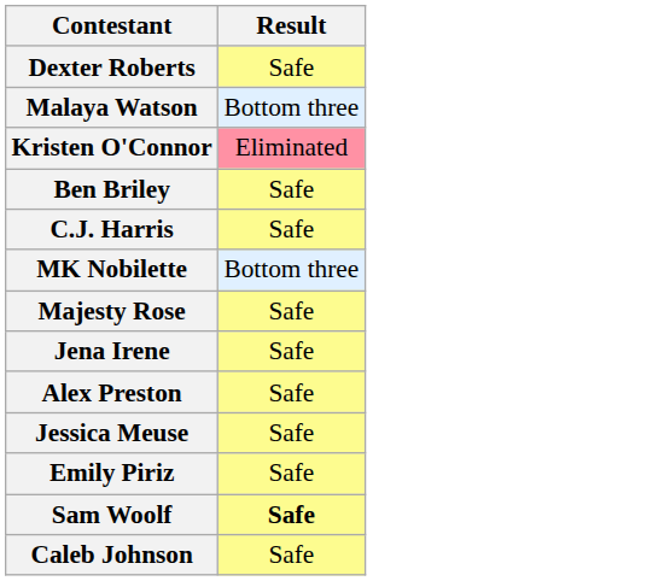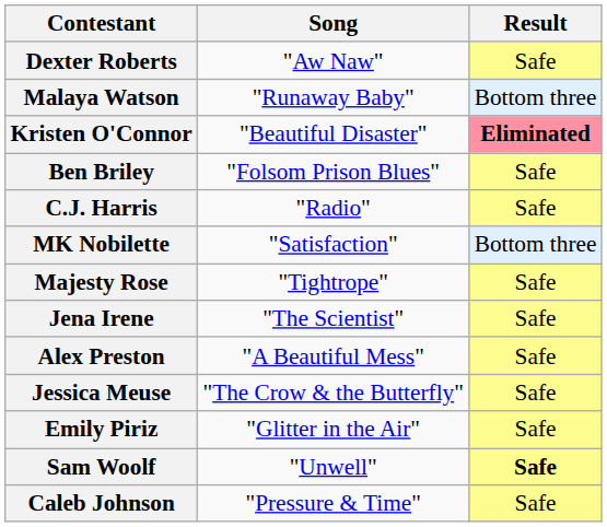 <table class="wikitable unsortable" style="text-align:center;">
 <tr>
 <th scope="col">Contestant</th>
+<th scope="col">Song</th>
 <th scope="col">Result</th>
 </tr>
 <tr>
 <th scope="row">Dexter Roberts</th>
+<td>"<a href='#'>Aw Naw</a>"</td>
 <td style="background:#fdfc8f;">Safe</td>
 </tr>
 <tr>
 <th scope="row">Malaya Watson</th>
+<td>"<a href='#'>Runaway Baby</a>"</td>
 <td bgcolor="E0F0FF">Bottom three</td>
 </tr>
 <tr>
 <th scope="row">Kristen O'Connor</th>
-<td bgcolor="FF91A4">Eliminated</td>
+<td>"<a href='#'>Beautiful Disaster</a>"</td>
+<td bgcolor="FF91A4"><strong>Eliminated</strong></td>
 </tr>
 <tr>
 <th scope="row">Ben Briley</th>
+<td>"<a href='#'>Folsom Prison Blues</a>"</td>
 <td style="background:#fdfc8f;">Safe</td>
 </tr>
 <tr>
 <th scope="row">C.J. Harris</th>
+<td>"<a href='#'>Radio</a>"</td>
 <td style="background:#fdfc8f;">Safe</td>
 </tr>
 <tr>
 <th scope="row">MK Nobilette</th>
+<td>"<a href='#'>Satisfaction</a>"</td>
 <td bgcolor="E0F0FF">Bottom three</td>
 </tr>
 <tr>
 <th scope="row">Majesty Rose</th>
+<td>"<a href='#'>Tightrope</a>"</td>
 <td style="background:#fdfc8f;">Safe</td>
 </tr>
 <tr>
 <th scope="row">Jena Irene</th>
+<td>"<a href='#'>The Scientist</a>"</td>
 <td style="background:#fdfc8f;">Safe</td>
 </tr>
 <tr>
 <th scope="row">Alex Preston</th>
+<td>"<a href='#'>A Beautiful Mess</a>"</td>
 <td style="background:#fdfc8f;">Safe</td>
 </tr>
 <tr>
 <th scope="row">Jessica Meuse</th>
+<td>"<a href='#'>The Crow & the Butterfly</a>"</td>
 <td style="background:#fdfc8f;">Safe</td>
 </tr>
 <tr>
 <th scope="row">Emily Piriz</th>
+<td>"<a href='#'>Glitter in the Air</a>"</td>
 <td style="background:#fdfc8f;">Safe</td>
 </tr>
 <tr>
 <th scope="row">Sam Woolf</th>
+<td>"<a href='#'>Unwell</a>"</td>
 <td style="background:#fdfc8f;"><strong>Safe</strong></td>
 </tr>
 <tr>
 <th scope="row">Caleb Johnson</th>
+<td>"<a href='#'>Pressure & Time</a>"</td>
 <td style="background:#fdfc8f;">Safe</td>
 </tr>
 </table>
